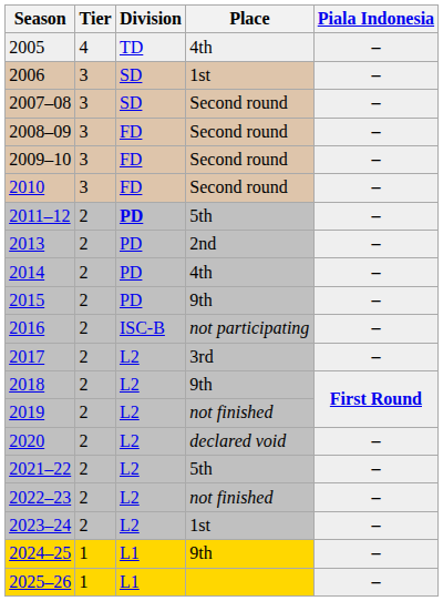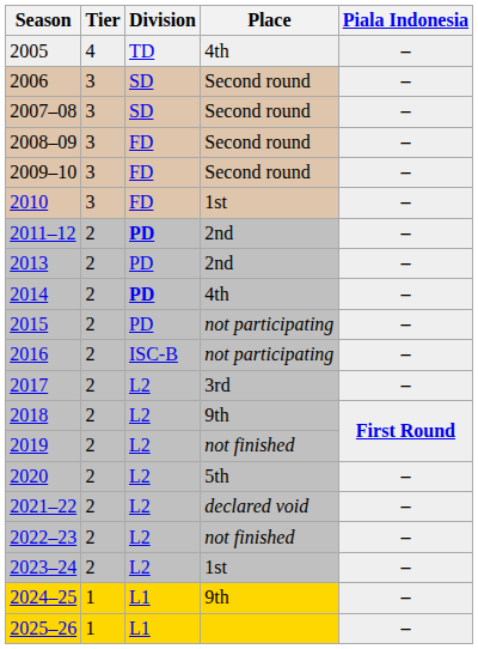 <table class="wikitable">
 <tr style="background:#f0f6fa;">
 <th>Season</th>
 <th>Tier</th>
 <th>Division</th>
 <th>Place</th>
 <th><a href='#'>Piala Indonesia</a></th>
 </tr>
 <tr>
 <td style="background:#efefef;">2005</td>
 <td style="background:#efefef;">4</td>
 <td style="background:#efefef;"><a href='#'>TD</a></td>
 <td style="background:#efefef;">4th</td>
 <th style="background:#efefef;">–</th>
 </tr>
 <tr>
 <td style="background:#dec5ab;">2006</td>
 <td style="background:#dec5ab;">3</td>
 <td style="background:#dec5ab;"><a href='#'>SD</a></td>
-<td style="background:#dec5ab;">1st</td>
+<td style="background:#dec5ab;">Second round</td>
 <th style="background:#efefef;">–</th>
 </tr>
 <tr>
 <td style="background:#dec5ab;">2007–08</td>
 <td style="background:#dec5ab;">3</td>
 <td style="background:#dec5ab;"><a href='#'>SD</a></td>
 <td style="background:#dec5ab;">Second round</td>
 <th style="background:#efefef;">–</th>
 </tr>
 <tr>
 <td style="background:#dec5ab;">2008–09</td>
 <td style="background:#dec5ab;">3</td>
 <td style="background:#dec5ab;"><a href='#'>FD</a></td>
 <td style="background:#dec5ab;">Second round</td>
 <th style="background:#efefef;">–</th>
 </tr>
 <tr>
 <td style="background:#dec5ab;">2009–10</td>
 <td style="background:#dec5ab;">3</td>
 <td style="background:#dec5ab;"><a href='#'>FD</a></td>
 <td style="background:#dec5ab;">Second round</td>
 <th style="background:#efefef;">–</th>
 </tr>
 <tr>
 <td style="background:#dec5ab;"><a href='#'>2010</a></td>
 <td style="background:#dec5ab;">3</td>
 <td style="background:#dec5ab;"><a href='#'>FD</a></td>
-<td style="background:#dec5ab;">Second round</td>
+<td style="background:#dec5ab;">1st</td>
 <th style="background:#efefef;">–</th>
 </tr>
 <tr>
 <td style="background:silver;"><a href='#'>2011–12</a></td>
 <td style="background:silver;">2</td>
 <td style="background:silver;"><strong><a href='#'>PD</a></strong></td>
-<td style="background:silver;">5th </td>
+<td style="background:silver;">2nd </td>
 <th style="background:#efefef;">–</th>
 </tr>
 <tr>
 <td style="background:silver;"><a href='#'>2013</a></td>
 <td style="background:silver;">2</td>
 <td style="background:silver;"><a href='#'>PD</a></td>
 <td style="background:silver;">2nd </td>
 <th style="background:#efefef;">–</th>
 </tr>
 <tr>
 <td style="background:silver;"><a href='#'>2014</a></td>
 <td style="background:silver;">2</td>
-<td style="background:silver;"><a href='#'>PD</a></td>
+<td style="background:silver;"><strong><a href='#'>PD</a></strong></td>
 <td style="background:silver;">4th </td>
 <th style="background:#efefef;">–</th>
 </tr>
 <tr>
 <td style="background:silver;"><a href='#'>2015</a></td>
 <td style="background:silver;">2</td>
 <td style="background:silver;"><a href='#'>PD</a></td>
-<td style="background:silver;">9th </td>
+<td style="background:silver;"><em>not participating</em></td>
 <th style="background:#efefef;">–</th>
 </tr>
 <tr>
 <td style="background:silver;"><a href='#'>2016</a></td>
 <td style="background:silver;">2</td>
 <td style="background:silver;"><a href='#'>ISC-B</a></td>
 <td style="background:silver;"><em>not participating</em></td>
 <th style="background:#efefef;">–</th>
 </tr>
 <tr>
 <td style="background:silver;"><a href='#'>2017</a></td>
 <td style="background:silver;">2</td>
 <td style="background:silver;"><a href='#'>L2</a></td>
 <td style="background:silver;">3rd </td>
 <th style="background:#efefef;">–</th>
 </tr>
 <tr>
 <td style="background:silver;"><a href='#'>2018</a></td>
 <td style="background:silver;">2</td>
 <td style="background:silver;"><a href='#'>L2</a></td>
 <td style="background:silver;">9th </td>
 <th rowspan="2" style="background:#efefef;"><a href='#'>First Round</a></th>
 </tr>
 <tr>
 <td style="background:silver;"><a href='#'>2019</a></td>
 <td style="background:silver;">2</td>
 <td style="background:silver;"><a href='#'>L2</a></td>
 <td style="background:silver;"><em>not finished</em></td>
 </tr>
 <tr>
 <td style="background:silver;"><a href='#'>2020</a></td>
 <td style="background:silver;">2</td>
 <td style="background:silver;"><a href='#'>L2</a></td>
-<td style="background:silver;"><em>declared void</em></td>
+<td style="background:silver;">5th </td>
 <th style="background:#efefef;">–</th>
 </tr>
 <tr>
 <td style="background:silver;"><a href='#'>2021–22</a></td>
 <td style="background:silver;">2</td>
 <td style="background:silver;"><a href='#'>L2</a></td>
-<td style="background:silver;">5th </td>
+<td style="background:silver;"><em>declared void</em></td>
 <th style="background:#efefef;">–</th>
 </tr>
 <tr>
 <td style="background:silver;"><a href='#'>2022–23</a></td>
 <td style="background:silver;">2</td>
 <td style="background:silver;"><a href='#'>L2</a></td>
 <td style="background:silver;"><em>not finished</em></td>
 <th style="background:#efefef;">–</th>
 </tr>
 <tr>
 <td style="background:silver;"><a href='#'>2023–24</a></td>
 <td style="background:silver;">2</td>
 <td style="background:silver;"><a href='#'>L2</a></td>
 <td style="background:silver;">1st</td>
 <th style="background:#efefef;">–</th>
 </tr>
 <tr>
 <td style="background:gold;"><a href='#'>2024–25</a></td>
 <td style="background:gold;">1</td>
 <td style="background:gold;"><a href='#'>L1</a></td>
 <td style="background:gold;">9th</td>
 <th style="background:#efefef;">–</th>
 </tr>
 <tr>
 <td style="background:gold;"><a href='#'>2025–26</a></td>
 <td style="background:gold;">1</td>
 <td style="background:gold;"><a href='#'>L1</a></td>
 <td style="background:gold;"></td>
 <th style="background:#efefef;">–</th>
 </tr>
 </table>
